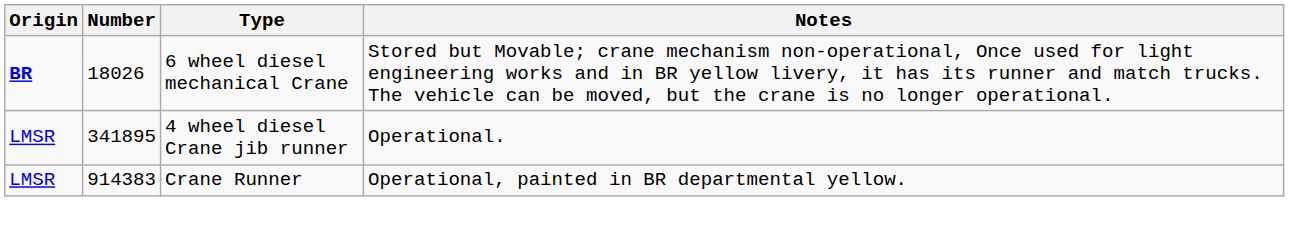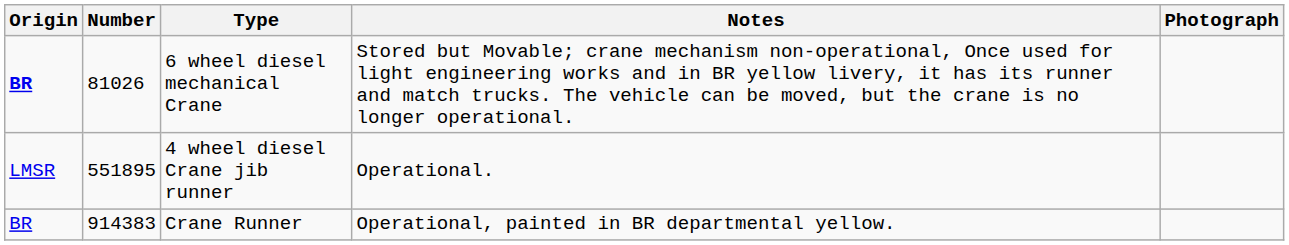 <table class="wikitable">
 <tr>
 <th>Origin</th>
 <th>Number</th>
 <th>Type</th>
 <th>Notes</th>
+<th>Photograph</th>
 </tr>
 <tr>
 <td><strong><a href='#'>BR</a></strong></td>
-<td>18026</td>
+<td>81026</td>
 <td>6 wheel diesel mechanical Crane</td>
 <td>Stored but Movable; crane mechanism non-operational, Once used for light engineering works and in BR yellow livery, it has its runner and match trucks. The vehicle can be moved, but the crane is no longer operational.</td>
+<td></td>
 </tr>
 <tr>
 <td><a href='#'>LMSR</a></td>
-<td>341895</td>
+<td>551895</td>
 <td>4 wheel diesel Crane jib runner</td>
 <td>Operational.</td>
+<td></td>
 </tr>
 <tr>
-<td><a href='#'>LMSR</a></td>
+<td><a href='#'>BR</a></td>
 <td>914383</td>
 <td>Crane Runner</td>
 <td>Operational, painted in BR departmental yellow.</td>
+<td></td>
 </tr>
 </table>
